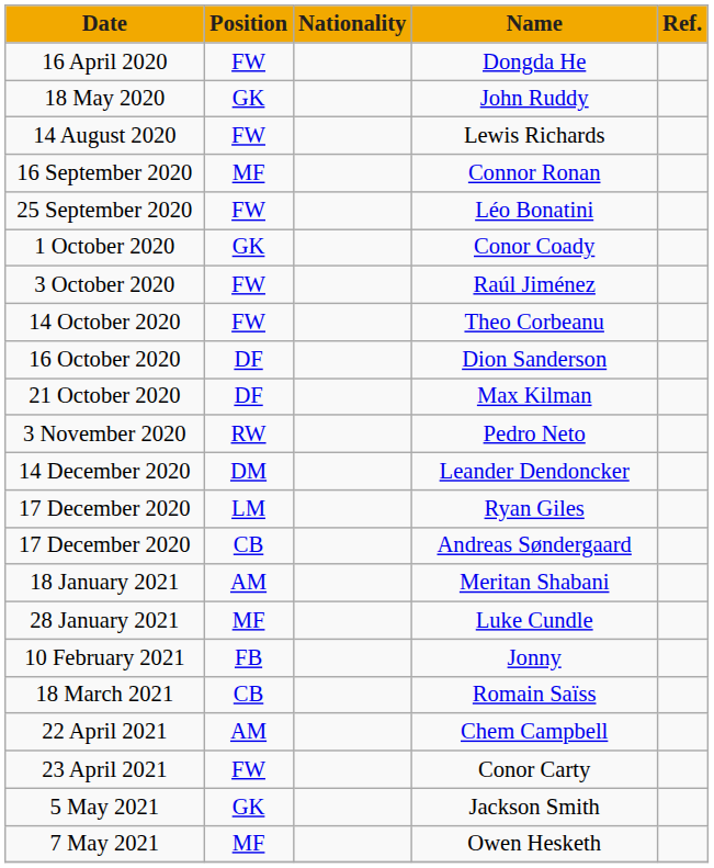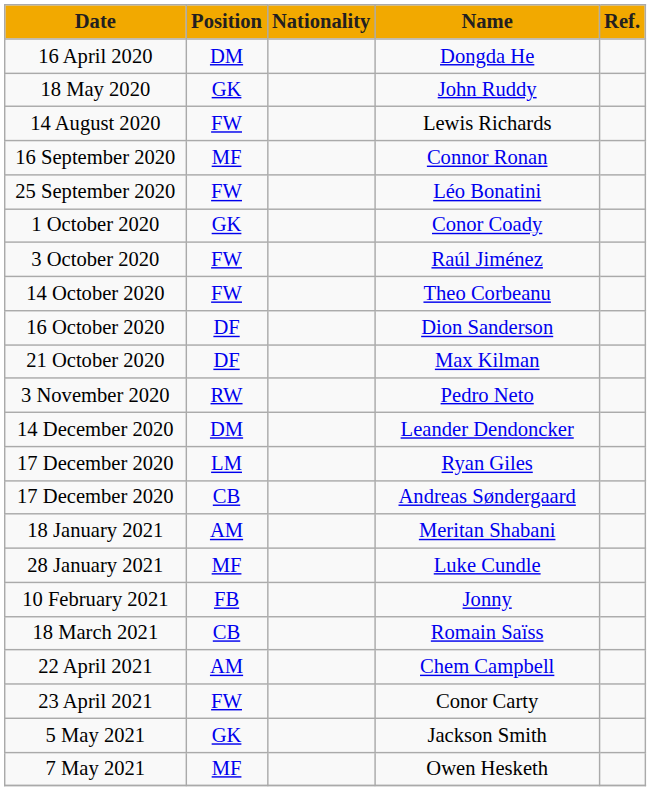 <table class="wikitable"  style="text-align:center; font-size:90%; ">
 <tr>
 <th style="background:#F2A900; color:#231F20; width:120px;">Date</th>
 <th style="background:#F2A900; color:#231F20; width:50px;">Position</th>
 <th style="background:#F2A900; color:#231F20; width:50px;">Nationality</th>
 <th style="background:#F2A900; color:#231F20; width:150px;">Name</th>
 <th style="background:#F2A900; color:#231F20; width:25px;">Ref.</th>
 </tr>
 <tr>
 <td>16 April 2020</td>
-<td><a href='#'>FW</a></td>
+<td><a href='#'>DM</a></td>
 <td></td>
 <td><a href='#'>Dongda He</a></td>
 <td></td>
 </tr>
 <tr>
 <td>18 May 2020</td>
 <td><a href='#'>GK</a></td>
 <td></td>
 <td><a href='#'>John Ruddy</a></td>
 <td></td>
 </tr>
 <tr>
 <td>14 August 2020</td>
 <td><a href='#'>FW</a></td>
 <td></td>
 <td>Lewis Richards</td>
 <td></td>
 </tr>
 <tr>
 <td>16 September 2020</td>
 <td><a href='#'>MF</a></td>
 <td></td>
 <td><a href='#'>Connor Ronan</a></td>
 <td></td>
 </tr>
 <tr>
 <td>25 September 2020</td>
 <td><a href='#'>FW</a></td>
 <td></td>
 <td><a href='#'>Léo Bonatini</a></td>
 <td></td>
 </tr>
 <tr>
 <td>1 October 2020</td>
 <td><a href='#'>GK</a></td>
 <td></td>
 <td><a href='#'>Conor Coady</a></td>
 <td></td>
 </tr>
 <tr>
 <td>3 October 2020</td>
 <td><a href='#'>FW</a></td>
 <td></td>
 <td><a href='#'>Raúl Jiménez</a></td>
 <td></td>
 </tr>
 <tr>
 <td>14 October 2020</td>
 <td><a href='#'>FW</a></td>
 <td></td>
 <td><a href='#'>Theo Corbeanu</a></td>
 <td></td>
 </tr>
 <tr>
 <td>16 October 2020</td>
 <td><a href='#'>DF</a></td>
 <td></td>
 <td><a href='#'>Dion Sanderson</a></td>
 <td></td>
 </tr>
 <tr>
 <td>21 October 2020</td>
 <td><a href='#'>DF</a></td>
 <td></td>
 <td><a href='#'>Max Kilman</a></td>
 <td></td>
 </tr>
 <tr>
 <td>3 November 2020</td>
 <td><a href='#'>RW</a></td>
 <td></td>
 <td><a href='#'>Pedro Neto</a></td>
 <td></td>
 </tr>
 <tr>
 <td>14 December 2020</td>
 <td><a href='#'>DM</a></td>
 <td></td>
 <td><a href='#'>Leander Dendoncker</a></td>
 <td></td>
 </tr>
 <tr>
 <td>17 December 2020</td>
 <td><a href='#'>LM</a></td>
 <td></td>
 <td><a href='#'>Ryan Giles</a></td>
 <td></td>
 </tr>
 <tr>
 <td>17 December 2020</td>
 <td><a href='#'>CB</a></td>
 <td></td>
 <td><a href='#'>Andreas Søndergaard</a></td>
 <td></td>
 </tr>
 <tr>
 <td>18 January 2021</td>
 <td><a href='#'>AM</a></td>
 <td></td>
 <td><a href='#'>Meritan Shabani</a></td>
 <td></td>
 </tr>
 <tr>
 <td>28 January 2021</td>
 <td><a href='#'>MF</a></td>
 <td></td>
 <td><a href='#'>Luke Cundle</a></td>
 <td></td>
 </tr>
 <tr>
 <td>10 February 2021</td>
 <td><a href='#'>FB</a></td>
 <td></td>
 <td><a href='#'>Jonny</a></td>
 <td></td>
 </tr>
 <tr>
 <td>18 March 2021</td>
 <td><a href='#'>CB</a></td>
 <td></td>
 <td><a href='#'>Romain Saïss</a></td>
 <td></td>
 </tr>
 <tr>
 <td>22 April 2021</td>
 <td><a href='#'>AM</a></td>
 <td></td>
 <td><a href='#'>Chem Campbell</a></td>
 <td></td>
 </tr>
 <tr>
 <td>23 April 2021</td>
 <td><a href='#'>FW</a></td>
 <td></td>
 <td>Conor Carty</td>
 <td></td>
 </tr>
 <tr>
 <td>5 May 2021</td>
 <td><a href='#'>GK</a></td>
 <td></td>
 <td>Jackson Smith</td>
 <td></td>
 </tr>
 <tr>
 <td>7 May 2021</td>
 <td><a href='#'>MF</a></td>
 <td></td>
 <td>Owen Hesketh</td>
 <td></td>
 </tr>
 <tr>
 </tr>
 </table>
